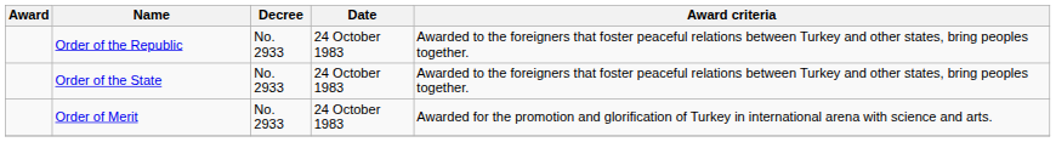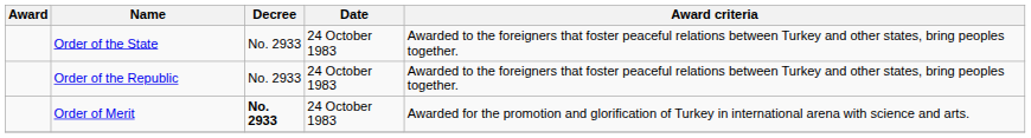 <table class="wikitable sortable">
 <tr>
 <th>Award</th>
 <th scope="col" style="width: 230px;">Name</th>
 <th>Decree</th>
 <th>Date</th>
 <th>Award criteria</th>
 </tr>
 <tr>
 <td></td>
+<td><a href='#'>Order of the State</a><br></td>
+<td>No. 2933</td>
+<td>24 October 1983</td>
+<td>Awarded to the foreigners that foster peaceful relations between Turkey and other states, bring peoples together.</td>
+</tr>
+<tr>
+<td></td>
 <td><a href='#'>Order of the Republic</a><br></td>
 <td>No. 2933</td>
 <td>24 October 1983</td>
 <td>Awarded to the foreigners that foster peaceful relations between Turkey and other states, bring peoples together.</td>
 </tr>
 <tr>
 <td></td>
-<td><a href='#'>Order of the State</a><br></td>
-<td>No. 2933</td>
-<td>24 October 1983</td>
-<td>Awarded to the foreigners that foster peaceful relations between Turkey and other states, bring peoples together.</td>
-</tr>
-<tr>
-<td></td>
 <td><a href='#'>Order of Merit</a><br></td>
-<td>No. 2933</td>
+<td><strong>No. 2933</strong></td>
 <td>24 October 1983</td>
 <td>Awarded for the promotion and glorification of Turkey in international arena with science and arts.</td>
 </tr>
 <tr>
 </tr>
 </table>
